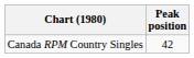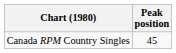 <table class="wikitable sortable">
 <tr>
 <th>Chart (1980)</th>
 <th>Peak<br>position</th>
 </tr>
 <tr>
 <td>Canada <em>RPM</em> Country Singles</td>
-<td align="center">42</td>
+<td align="center">45</td>
 </tr>
 </table>
